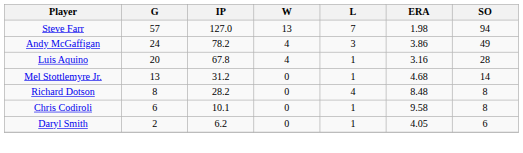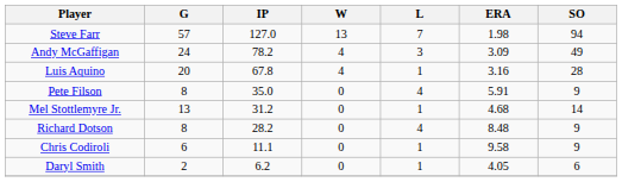 <table class="wikitable sortable">
 <tr>
 <th bgcolor="#DDDDFF" width="16%">Player</th>
 <th bgcolor="#DDDDFF" width="9%">G</th>
 <th bgcolor="#DDDDFF" width="9%">IP</th>
 <th bgcolor="#DDDDFF" width="9%">W</th>
 <th bgcolor="#DDDDFF" width="9%">L</th>
 <th bgcolor="#DDDDFF" width="9%">ERA</th>
 <th bgcolor="#DDDDFF" width="9%">SO</th>
 </tr>
 <tr align="center">
 <td><a href='#'>Steve Farr</a></td>
 <td>57</td>
 <td>127.0</td>
 <td>13</td>
 <td>7</td>
 <td>1.98</td>
 <td>94</td>
 </tr>
 <tr align=center>
 <td><a href='#'>Andy McGaffigan</a></td>
 <td>24</td>
 <td>78.2</td>
 <td>4</td>
 <td>3</td>
-<td>3.86</td>
+<td>3.09</td>
 <td>49</td>
 </tr>
 <tr align=center>
 <td><a href='#'>Luis Aquino</a></td>
 <td>20</td>
 <td>67.8</td>
 <td>4</td>
 <td>1</td>
 <td>3.16</td>
 <td>28</td>
+</tr>
+<tr align=center>
+<td><a href='#'>Pete Filson</a></td>
+<td>8</td>
+<td>35.0</td>
+<td>0</td>
+<td>4</td>
+<td>5.91</td>
+<td>9</td>
 </tr>
 <tr align=center>
 <td><a href='#'>Mel Stottlemyre Jr.</a></td>
 <td>13</td>
 <td>31.2</td>
 <td>0</td>
 <td>1</td>
 <td>4.68</td>
 <td>14</td>
 </tr>
 <tr align=center>
 <td><a href='#'>Richard Dotson</a></td>
 <td>8</td>
 <td>28.2</td>
 <td>0</td>
 <td>4</td>
 <td>8.48</td>
-<td>8</td>
+<td>9</td>
 </tr>
 <tr align="center">
 <td><a href='#'>Chris Codiroli</a></td>
 <td>6</td>
-<td>10.1</td>
+<td>11.1</td>
 <td>0</td>
 <td>1</td>
 <td>9.58</td>
-<td>8</td>
+<td>9</td>
 </tr>
 <tr align=center>
 <td><a href='#'>Daryl Smith</a></td>
 <td>2</td>
 <td>6.2</td>
 <td>0</td>
 <td>1</td>
 <td>4.05</td>
 <td>6</td>
 </tr>
 <tr align="center">
 </tr>
 </table>
